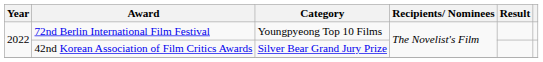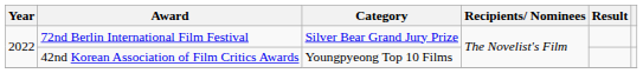 <table class="wikitable sortable">
 <tr>
 <th>Year</th>
 <th>Award</th>
 <th>Category</th>
 <th>Recipients/ Nominees</th>
 <th>Result</th>
 <th class="unsortable"></th>
 </tr>
 <tr>
 <td rowspan=2>2022</td>
 <td><a href='#'>72nd Berlin International Film Festival</a></td>
-<td>Youngpyeong Top 10 Films</td>
+<td><a href='#'>Silver Bear Grand Jury Prize</a></td>
 <td rowspan=2><em>The Novelist's Film</em></td>
 <td></td>
 <td></td>
 </tr>
 <tr>
 <td>42nd <a href='#'>Korean Association of Film Critics Awards</a></td>
-<td><a href='#'>Silver Bear Grand Jury Prize</a></td>
+<td>Youngpyeong Top 10 Films</td>
 <td></td>
 <td></td>
 </tr>
 <tr>
 </tr>
 </table>
